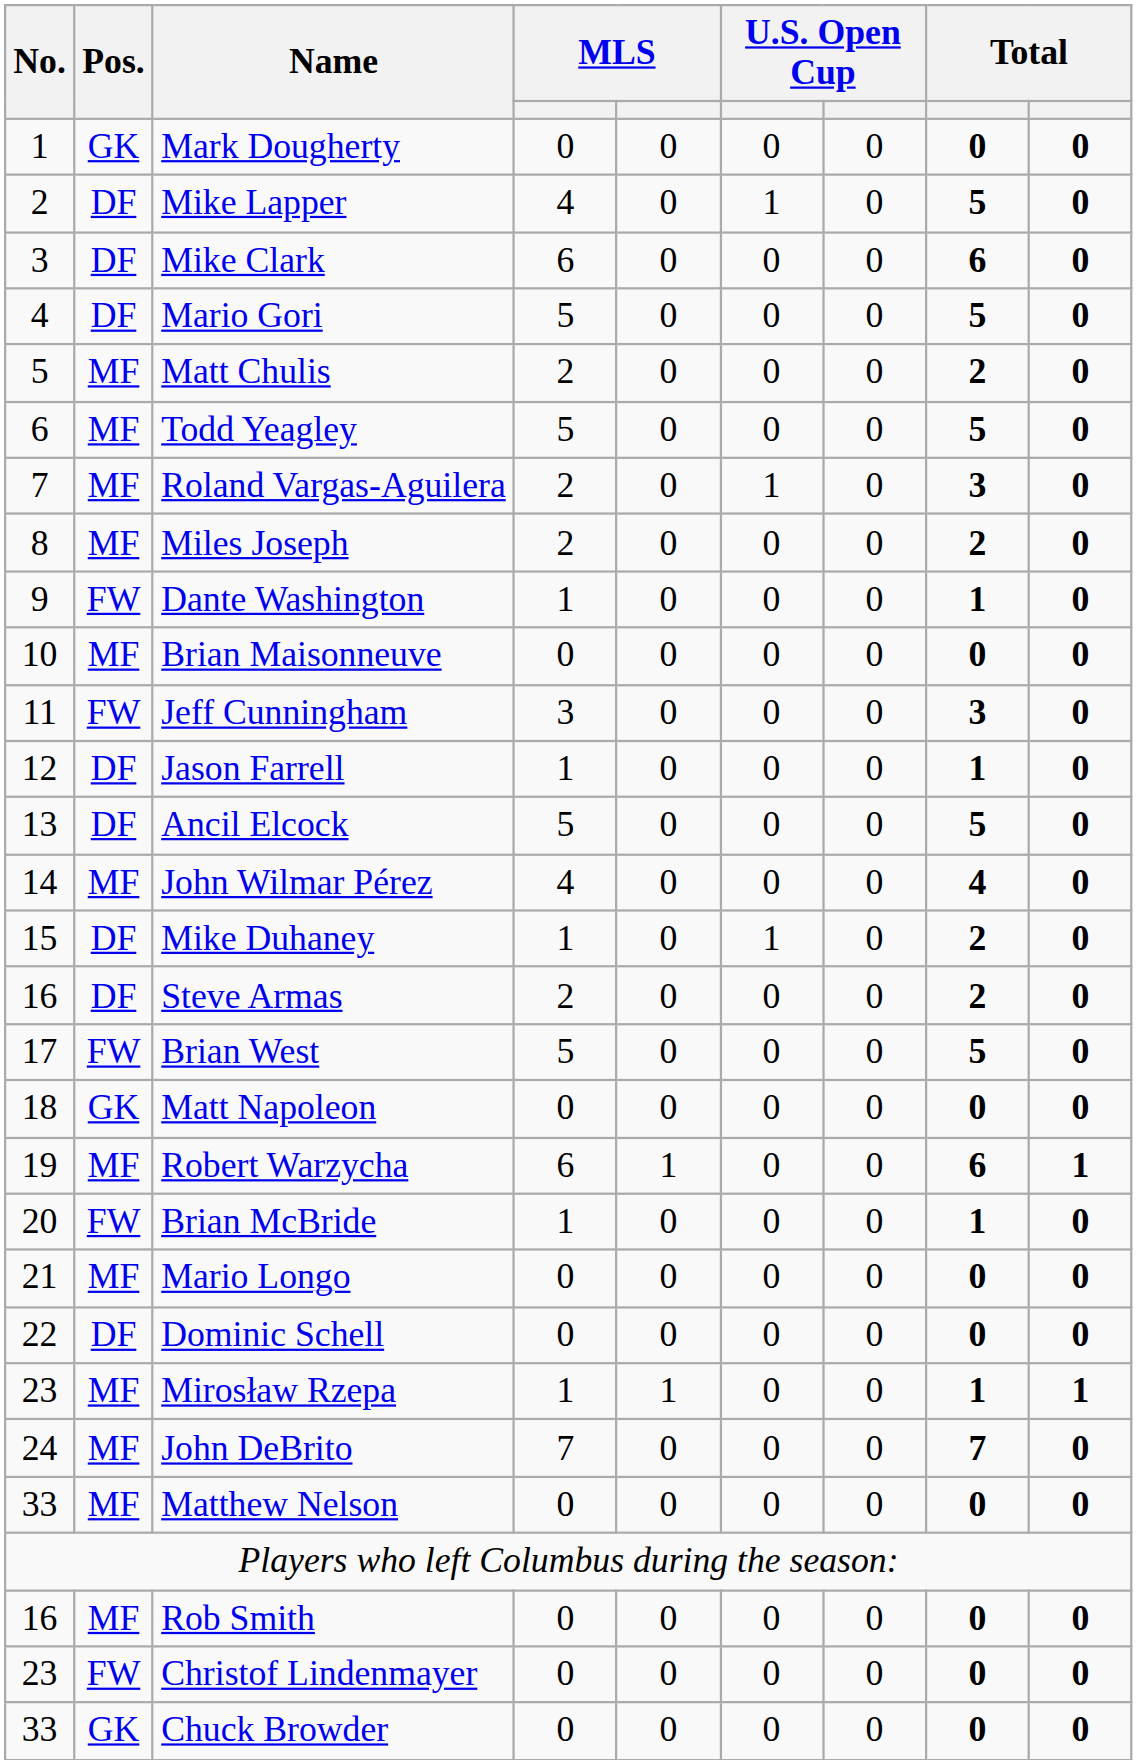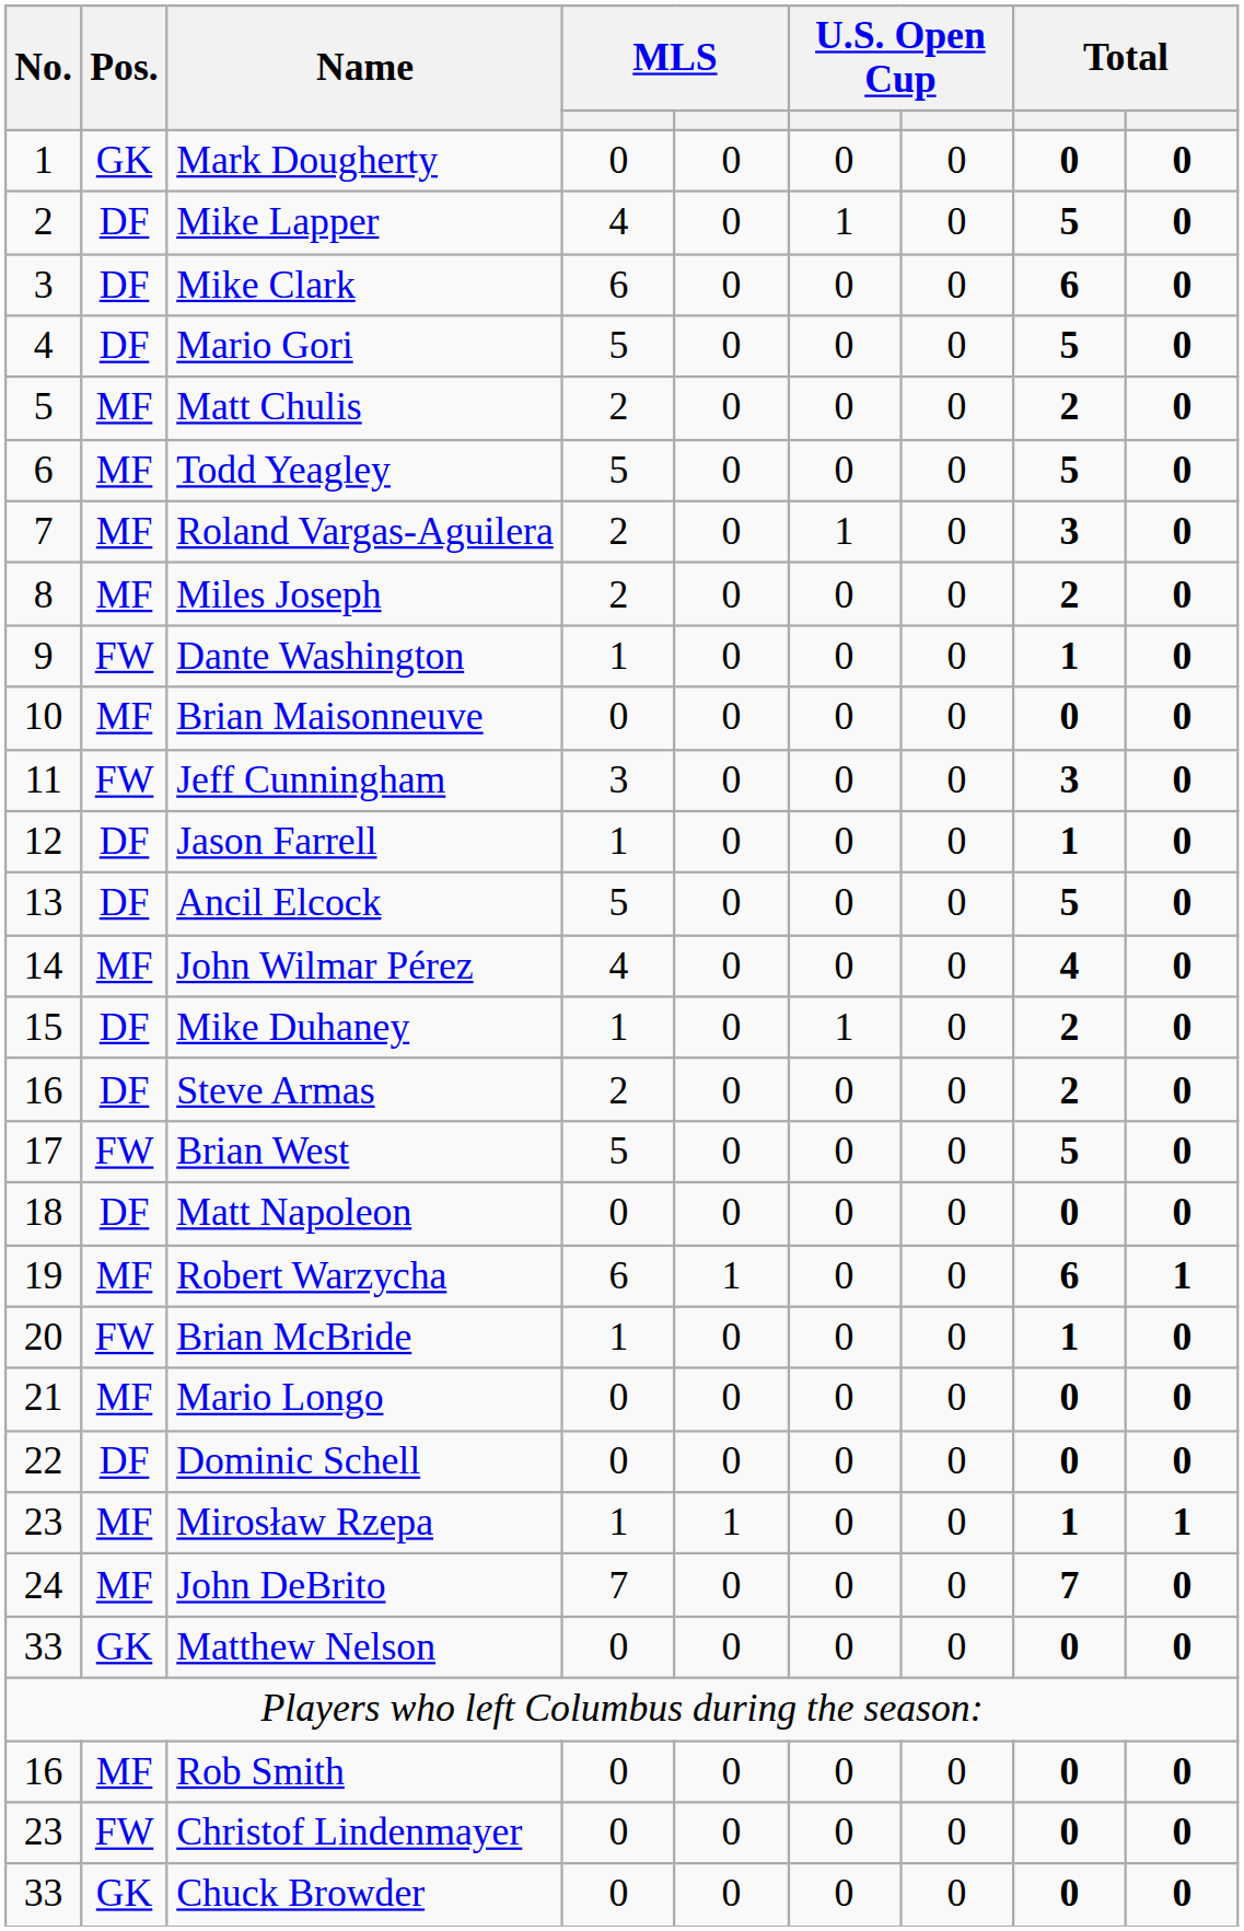 <table class="wikitable sortable" style="text-align: center;">
 <tr>
 <th rowspan=2>No.</th>
 <th rowspan=2>Pos.</th>
 <th rowspan=2>Name</th>
 <th colspan=2 style="width:85px;"><a href='#'>MLS</a></th>
 <th colspan=2 style="width:85px;"><a href='#'>U.S. Open Cup</a></th>
 <th colspan=2 style="width:85px;"><strong>Total</strong></th>
 </tr>
 <tr>
 <th></th>
 <th></th>
 <th></th>
 <th></th>
 <th></th>
 <th></th>
 </tr>
 <tr>
 <td>1</td>
 <td><a href='#'>GK</a></td>
 <td align=left> <a href='#'>Mark Dougherty</a></td>
 <td>0</td>
 <td>0</td>
 <td>0</td>
 <td>0</td>
 <td><strong>0</strong></td>
 <td><strong>0</strong></td>
 </tr>
 <tr>
 <td>2</td>
 <td><a href='#'>DF</a></td>
 <td align=left> <a href='#'>Mike Lapper</a></td>
 <td>4</td>
 <td>0</td>
 <td>1</td>
 <td>0</td>
 <td><strong>5</strong></td>
 <td><strong>0</strong></td>
 </tr>
 <tr>
 <td>3</td>
 <td><a href='#'>DF</a></td>
 <td align=left> <a href='#'>Mike Clark</a></td>
 <td>6</td>
 <td>0</td>
 <td>0</td>
 <td>0</td>
 <td><strong>6</strong></td>
 <td><strong>0</strong></td>
 </tr>
 <tr>
 <td>4</td>
 <td><a href='#'>DF</a></td>
 <td align=left> <a href='#'>Mario Gori</a></td>
 <td>5</td>
 <td>0</td>
 <td>0</td>
 <td>0</td>
 <td><strong>5</strong></td>
 <td><strong>0</strong></td>
 </tr>
 <tr>
 <td>5</td>
 <td><a href='#'>MF</a></td>
 <td align=left> <a href='#'>Matt Chulis</a></td>
 <td>2</td>
 <td>0</td>
 <td>0</td>
 <td>0</td>
 <td><strong>2</strong></td>
 <td><strong>0</strong></td>
 </tr>
 <tr>
 <td>6</td>
 <td><a href='#'>MF</a></td>
 <td align=left> <a href='#'>Todd Yeagley</a></td>
 <td>5</td>
 <td>0</td>
 <td>0</td>
 <td>0</td>
 <td><strong>5</strong></td>
 <td><strong>0</strong></td>
 </tr>
 <tr>
 <td>7</td>
 <td><a href='#'>MF</a></td>
 <td align=left> <a href='#'>Roland Vargas-Aguilera</a></td>
 <td>2</td>
 <td>0</td>
 <td>1</td>
 <td>0</td>
 <td><strong>3</strong></td>
 <td><strong>0</strong></td>
 </tr>
 <tr>
 <td>8</td>
 <td><a href='#'>MF</a></td>
 <td align=left> <a href='#'>Miles Joseph</a></td>
 <td>2</td>
 <td>0</td>
 <td>0</td>
 <td>0</td>
 <td><strong>2</strong></td>
 <td><strong>0</strong></td>
 </tr>
 <tr>
 <td>9</td>
 <td><a href='#'>FW</a></td>
 <td align=left> <a href='#'>Dante Washington</a></td>
 <td>1</td>
 <td>0</td>
 <td>0</td>
 <td>0</td>
 <td><strong>1</strong></td>
 <td><strong>0</strong></td>
 </tr>
 <tr>
 <td>10</td>
 <td><a href='#'>MF</a></td>
 <td align=left> <a href='#'>Brian Maisonneuve</a></td>
 <td>0</td>
 <td>0</td>
 <td>0</td>
 <td>0</td>
 <td><strong>0</strong></td>
 <td><strong>0</strong></td>
 </tr>
 <tr>
 <td>11</td>
 <td><a href='#'>FW</a></td>
 <td align=left> <a href='#'>Jeff Cunningham</a></td>
 <td>3</td>
 <td>0</td>
 <td>0</td>
 <td>0</td>
 <td><strong>3</strong></td>
 <td><strong>0</strong></td>
 </tr>
 <tr>
 <td>12</td>
 <td><a href='#'>DF</a></td>
 <td align=left> <a href='#'>Jason Farrell</a></td>
 <td>1</td>
 <td>0</td>
 <td>0</td>
 <td>0</td>
 <td><strong>1</strong></td>
 <td><strong>0</strong></td>
 </tr>
 <tr>
 <td>13</td>
 <td><a href='#'>DF</a></td>
 <td align=left> <a href='#'>Ancil Elcock</a></td>
 <td>5</td>
 <td>0</td>
 <td>0</td>
 <td>0</td>
 <td><strong>5</strong></td>
 <td><strong>0</strong></td>
 </tr>
 <tr>
 <td>14</td>
 <td><a href='#'>MF</a></td>
 <td align=left> <a href='#'>John Wilmar Pérez</a></td>
 <td>4</td>
 <td>0</td>
 <td>0</td>
 <td>0</td>
 <td><strong>4</strong></td>
 <td><strong>0</strong></td>
 </tr>
 <tr>
 <td>15</td>
 <td><a href='#'>DF</a></td>
 <td align=left> <a href='#'>Mike Duhaney</a></td>
 <td>1</td>
 <td>0</td>
 <td>1</td>
 <td>0</td>
 <td><strong>2</strong></td>
 <td><strong>0</strong></td>
 </tr>
 <tr>
 <td>16</td>
 <td><a href='#'>DF</a></td>
 <td align=left> <a href='#'>Steve Armas</a></td>
 <td>2</td>
 <td>0</td>
 <td>0</td>
 <td>0</td>
 <td><strong>2</strong></td>
 <td><strong>0</strong></td>
 </tr>
 <tr>
 <td>17</td>
 <td><a href='#'>FW</a></td>
 <td align=left> <a href='#'>Brian West</a></td>
 <td>5</td>
 <td>0</td>
 <td>0</td>
 <td>0</td>
 <td><strong>5</strong></td>
 <td><strong>0</strong></td>
 </tr>
 <tr>
 <td>18</td>
-<td><a href='#'>GK</a></td>
+<td><a href='#'>DF</a></td>
 <td align=left> <a href='#'>Matt Napoleon</a></td>
 <td>0</td>
 <td>0</td>
 <td>0</td>
 <td>0</td>
 <td><strong>0</strong></td>
 <td><strong>0</strong></td>
 </tr>
 <tr>
 <td>19</td>
 <td><a href='#'>MF</a></td>
 <td align=left> <a href='#'>Robert Warzycha</a></td>
 <td>6</td>
 <td>1</td>
 <td>0</td>
 <td>0</td>
 <td><strong>6</strong></td>
 <td><strong>1</strong></td>
 </tr>
 <tr>
 <td>20</td>
 <td><a href='#'>FW</a></td>
 <td align=left> <a href='#'>Brian McBride</a></td>
 <td>1</td>
 <td>0</td>
 <td>0</td>
 <td>0</td>
 <td><strong>1</strong></td>
 <td><strong>0</strong></td>
 </tr>
 <tr>
 <td>21</td>
 <td><a href='#'>MF</a></td>
 <td align=left> <a href='#'>Mario Longo</a></td>
 <td>0</td>
 <td>0</td>
 <td>0</td>
 <td>0</td>
 <td><strong>0</strong></td>
 <td><strong>0</strong></td>
 </tr>
 <tr>
 <td>22</td>
 <td><a href='#'>DF</a></td>
 <td align=left> <a href='#'>Dominic Schell</a></td>
 <td>0</td>
 <td>0</td>
 <td>0</td>
 <td>0</td>
 <td><strong>0</strong></td>
 <td><strong>0</strong></td>
 </tr>
 <tr>
 <td>23</td>
 <td><a href='#'>MF</a></td>
 <td align=left> <a href='#'>Mirosław Rzepa</a></td>
 <td>1</td>
 <td>1</td>
 <td>0</td>
 <td>0</td>
 <td><strong>1</strong></td>
 <td><strong>1</strong></td>
 </tr>
 <tr>
 <td>24</td>
 <td><a href='#'>MF</a></td>
 <td align=left> <a href='#'>John DeBrito</a></td>
 <td>7</td>
 <td>0</td>
 <td>0</td>
 <td>0</td>
 <td><strong>7</strong></td>
 <td><strong>0</strong></td>
 </tr>
 <tr>
 <td>33</td>
-<td><a href='#'>MF</a></td>
+<td><a href='#'>GK</a></td>
 <td align=left> <a href='#'>Matthew Nelson</a></td>
 <td>0</td>
 <td>0</td>
 <td>0</td>
 <td>0</td>
 <td><strong>0</strong></td>
 <td><strong>0</strong></td>
 </tr>
 <tr>
 <td colspan=9 align=center><em>Players who left Columbus during the season:</em></td>
 </tr>
 <tr>
 <td>16</td>
 <td><a href='#'>MF</a></td>
 <td align=left> <a href='#'>Rob Smith</a></td>
 <td>0</td>
 <td>0</td>
 <td>0</td>
 <td>0</td>
 <td><strong>0</strong></td>
 <td><strong>0</strong></td>
 </tr>
 <tr>
 <td>23</td>
 <td><a href='#'>FW</a></td>
 <td align=left> <a href='#'>Christof Lindenmayer</a></td>
 <td>0</td>
 <td>0</td>
 <td>0</td>
 <td>0</td>
 <td><strong>0</strong></td>
 <td><strong>0</strong></td>
 </tr>
 <tr>
 <td>33</td>
 <td><a href='#'>GK</a></td>
 <td align=left> <a href='#'>Chuck Browder</a></td>
 <td>0</td>
 <td>0</td>
 <td>0</td>
 <td>0</td>
 <td><strong>0</strong></td>
 <td><strong>0</strong></td>
 </tr>
 </table>
